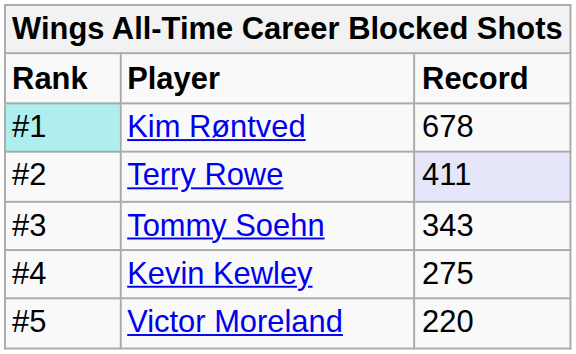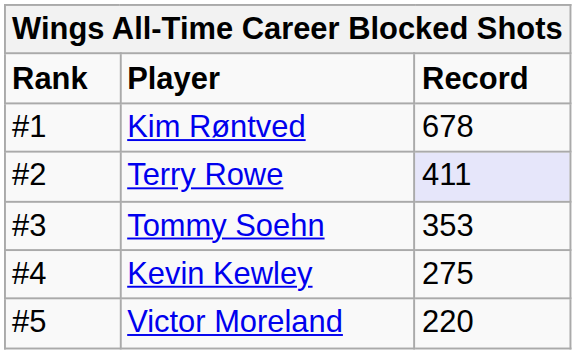 <table class="wikitable">
 <tr>
 <th colspan="3">Wings All-Time Career Blocked Shots</th>
 </tr>
 <tr>
 <td><strong>Rank</strong></td>
 <td><strong>Player</strong></td>
 <td><strong>Record</strong></td>
 </tr>
 <tr>
-<td style="background: paleturquoise;">#1</td>
+<td>#1</td>
 <td><a href='#'>Kim Røntved</a></td>
 <td>678</td>
 </tr>
 <tr>
 <td>#2</td>
 <td><a href='#'>Terry Rowe</a></td>
 <td style="background: lavender;">411</td>
 </tr>
 <tr>
 <td>#3</td>
 <td><a href='#'>Tommy Soehn</a></td>
-<td>343</td>
+<td>353</td>
 </tr>
 <tr>
 <td>#4</td>
 <td><a href='#'>Kevin Kewley</a></td>
 <td>275</td>
 </tr>
 <tr>
 <td>#5</td>
 <td><a href='#'>Victor Moreland</a></td>
 <td>220</td>
 </tr>
 </table>
